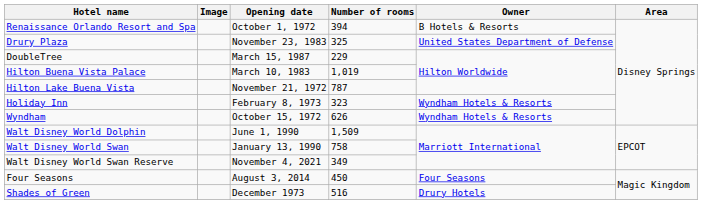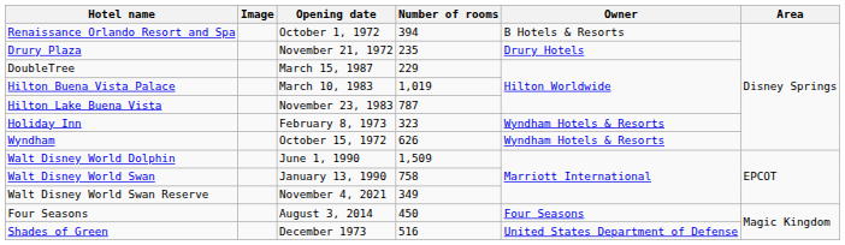 <table class="wikitable sortable sticky-header">
 <tr>
 <th>Hotel name</th>
 <th>Image</th>
 <th>Opening date</th>
 <th>Number of rooms</th>
 <th>Owner</th>
 <th>Area</th>
 </tr>
 <tr>
 <td><a href='#'>Renaissance Orlando Resort and Spa</a></td>
 <td></td>
 <td>October 1, 1972</td>
 <td>394</td>
 <td>B Hotels & Resorts</td>
 <td rowspan="7">Disney Springs</td>
 </tr>
 <tr>
 <td><a href='#'>Drury Plaza</a></td>
 <td></td>
-<td>November 23, 1983</td>
-<td>325</td>
-<td><a href='#'>United States Department of Defense</a></td>
+<td>November 21, 1972</td>
+<td>235</td>
+<td><a href='#'>Drury Hotels</a></td>
 </tr>
 <tr>
 <td>DoubleTree</td>
 <td></td>
 <td>March 15, 1987</td>
 <td>229</td>
 <td rowspan="3"><a href='#'>Hilton Worldwide</a></td>
 </tr>
 <tr>
 <td><a href='#'>Hilton Buena Vista Palace</a></td>
 <td></td>
 <td>March 10, 1983</td>
 <td>1,019</td>
 </tr>
 <tr>
 <td><a href='#'>Hilton Lake Buena Vista</a></td>
 <td></td>
-<td>November 21, 1972</td>
+<td>November 23, 1983</td>
 <td>787</td>
 </tr>
 <tr>
 <td><a href='#'>Holiday Inn</a></td>
 <td></td>
 <td>February 8, 1973</td>
 <td>323</td>
 <td><a href='#'>Wyndham Hotels & Resorts</a></td>
 </tr>
 <tr>
 <td><a href='#'>Wyndham</a></td>
 <td></td>
 <td>October 15, 1972</td>
 <td>626</td>
 <td><a href='#'>Wyndham Hotels & Resorts</a></td>
 </tr>
 <tr>
 <td><a href='#'>Walt Disney World Dolphin</a></td>
 <td></td>
 <td>June 1, 1990</td>
 <td>1,509</td>
 <td rowspan="3"><a href='#'>Marriott International</a></td>
 <td rowspan="3">EPCOT</td>
 </tr>
 <tr>
 <td><a href='#'>Walt Disney World Swan</a></td>
 <td></td>
 <td>January 13, 1990</td>
 <td>758</td>
 </tr>
 <tr>
 <td>Walt Disney World Swan Reserve</td>
 <td></td>
 <td>November 4, 2021</td>
 <td>349</td>
 </tr>
 <tr>
 <td>Four Seasons</td>
 <td></td>
 <td>August 3, 2014</td>
 <td>450</td>
 <td><a href='#'>Four Seasons</a></td>
 <td rowspan="2">Magic Kingdom</td>
 </tr>
 <tr>
 <td><a href='#'>Shades of Green</a></td>
 <td></td>
 <td>December 1973</td>
 <td>516</td>
-<td><a href='#'>Drury Hotels</a></td>
+<td><a href='#'>United States Department of Defense</a></td>
 </tr>
 </table>
